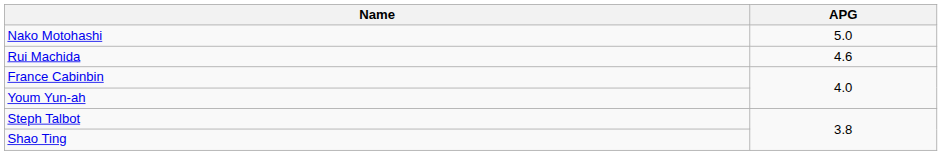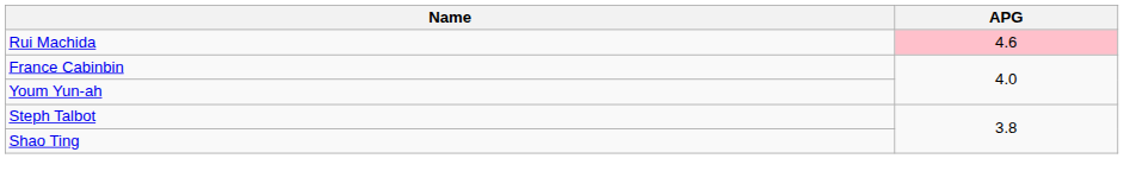 <table class=wikitable width="90%">
 <tr>
 <th width="80%">Name</th>
 <th width="20%">APG</th>
 </tr>
 <tr>
-<td> <a href='#'>Nako Motohashi</a></td>
-<td align=center>5.0</td>
-</tr>
-<tr>
 <td> <a href='#'>Rui Machida</a></td>
-<td align=center>4.6</td>
+<td align=center style="background: pink;">4.6</td>
 </tr>
 <tr>
 <td> <a href='#'>France Cabinbin</a></td>
 <td align=center rowspan=2>4.0</td>
 </tr>
 <tr>
 <td> <a href='#'>Youm Yun-ah</a></td>
 </tr>
 <tr>
 <td> <a href='#'>Steph Talbot</a></td>
 <td align=center rowspan=2>3.8</td>
 </tr>
 <tr>
 <td> <a href='#'>Shao Ting</a></td>
 </tr>
 </table>
